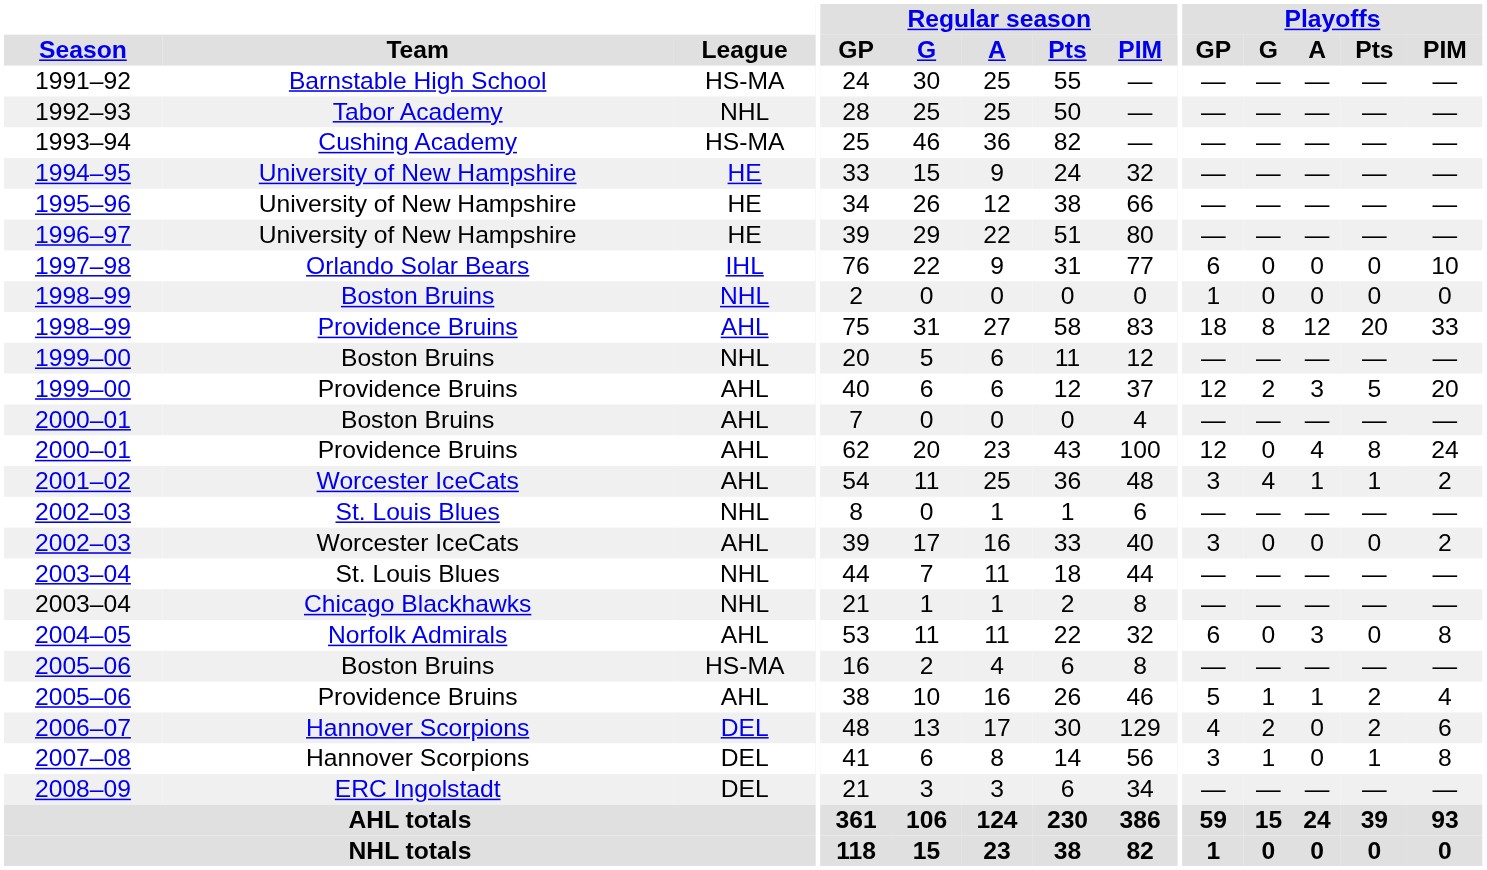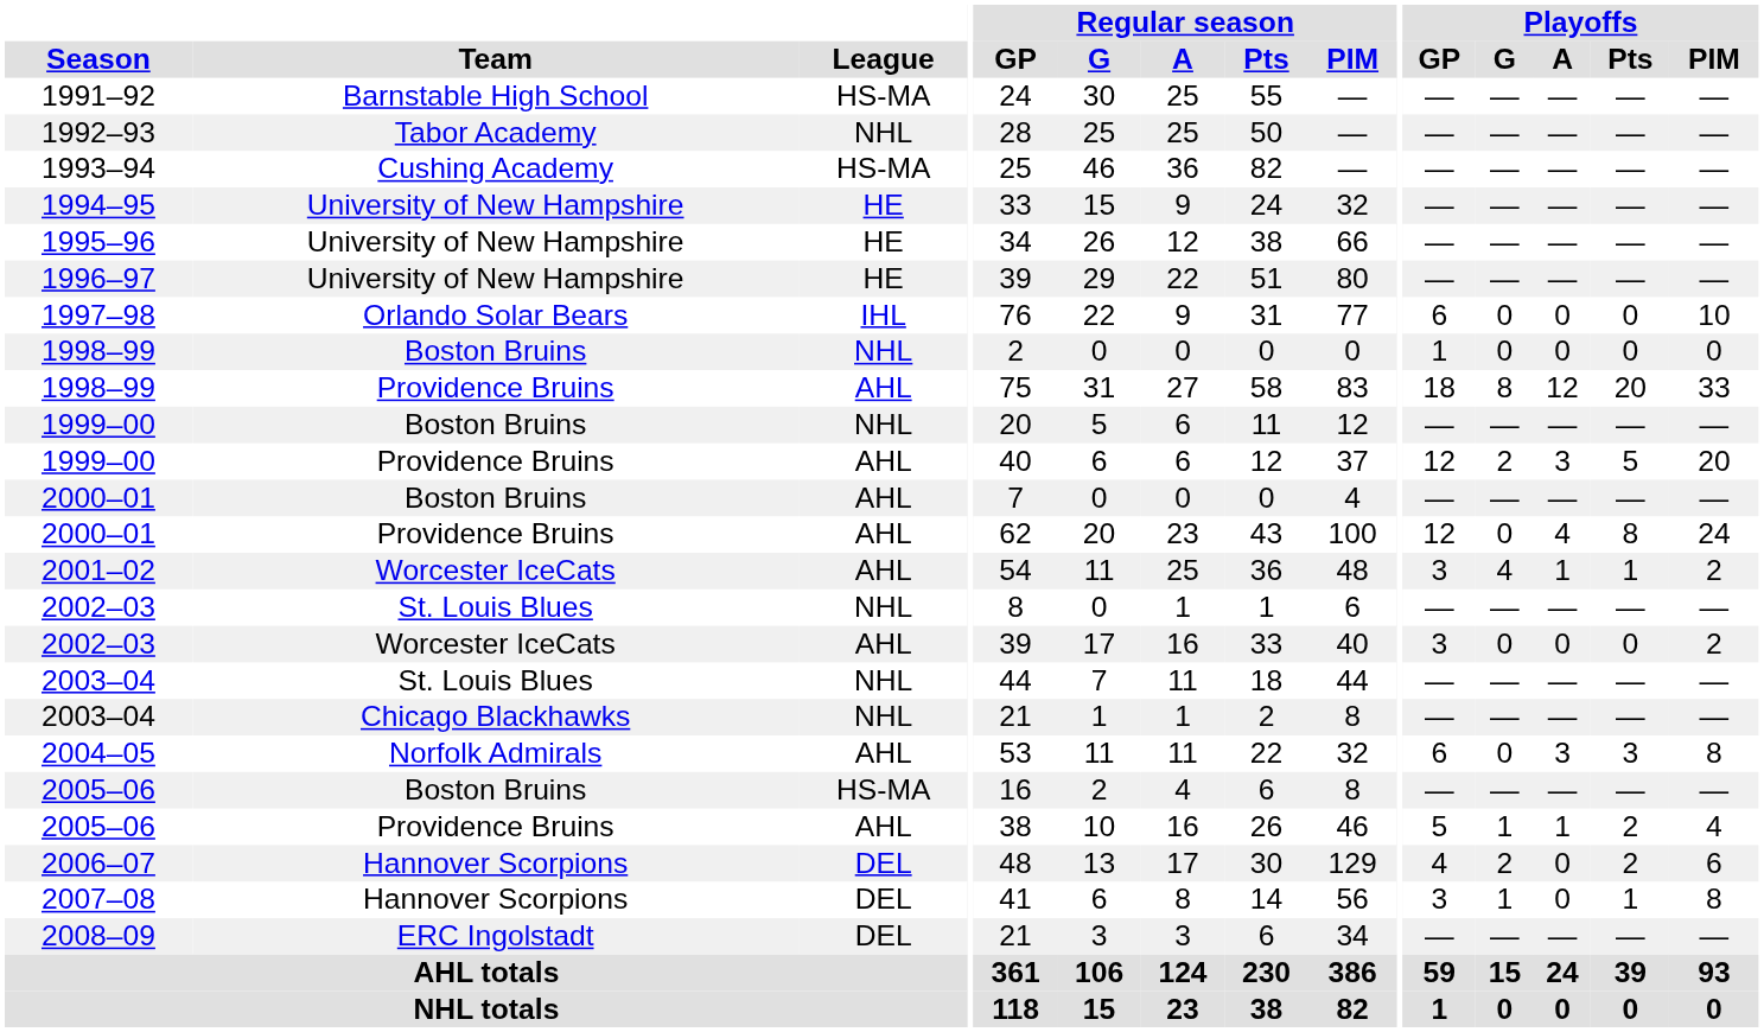 <table border="0" cellpadding="1" cellspacing="0" style="text-align:center; width:60em">
 <tr bgcolor="#e0e0e0">
 <th colspan="3" bgcolor="#ffffff"></th>
 <th rowspan="100" bgcolor="#ffffff"></th>
 <th colspan="5"><a href='#'>Regular season</a></th>
 <th rowspan="100" bgcolor="#ffffff"></th>
 <th colspan="5"><a href='#'>Playoffs</a></th>
 </tr>
 <tr bgcolor="#e0e0e0">
 <th><a href='#'>Season</a></th>
 <th>Team</th>
 <th>League</th>
 <th>GP</th>
 <th><a href='#'>G</a></th>
 <th><a href='#'>A</a></th>
 <th><a href='#'>Pts</a></th>
 <th><a href='#'>PIM</a></th>
 <th>GP</th>
 <th>G</th>
 <th>A</th>
 <th>Pts</th>
 <th>PIM</th>
 </tr>
 <tr>
 <td>1991–92</td>
 <td><a href='#'>Barnstable High School</a></td>
 <td>HS-MA</td>
 <td>24</td>
 <td>30</td>
 <td>25</td>
 <td>55</td>
 <td>—</td>
 <td>—</td>
 <td>—</td>
 <td>—</td>
 <td>—</td>
 <td>—</td>
 </tr>
 <tr bgcolor="#f0f0f0">
 <td>1992–93</td>
 <td><a href='#'>Tabor Academy</a></td>
 <td>NHL</td>
 <td>28</td>
 <td>25</td>
 <td>25</td>
 <td>50</td>
 <td>—</td>
 <td>—</td>
 <td>—</td>
 <td>—</td>
 <td>—</td>
 <td>—</td>
 </tr>
 <tr>
 <td>1993–94</td>
 <td><a href='#'>Cushing Academy</a></td>
 <td>HS-MA</td>
 <td>25</td>
 <td>46</td>
 <td>36</td>
 <td>82</td>
 <td>—</td>
 <td>—</td>
 <td>—</td>
 <td>—</td>
 <td>—</td>
 <td>—</td>
 </tr>
 <tr bgcolor="#f0f0f0">
 <td><a href='#'>1994–95</a></td>
 <td><a href='#'>University of New Hampshire</a></td>
 <td><a href='#'>HE</a></td>
 <td>33</td>
 <td>15</td>
 <td>9</td>
 <td>24</td>
 <td>32</td>
 <td>—</td>
 <td>—</td>
 <td>—</td>
 <td>—</td>
 <td>—</td>
 </tr>
 <tr>
 <td><a href='#'>1995–96</a></td>
 <td>University of New Hampshire</td>
 <td>HE</td>
 <td>34</td>
 <td>26</td>
 <td>12</td>
 <td>38</td>
 <td>66</td>
 <td>—</td>
 <td>—</td>
 <td>—</td>
 <td>—</td>
 <td>—</td>
 </tr>
 <tr bgcolor="#f0f0f0">
 <td><a href='#'>1996–97</a></td>
 <td>University of New Hampshire</td>
 <td>HE</td>
 <td>39</td>
 <td>29</td>
 <td>22</td>
 <td>51</td>
 <td>80</td>
 <td>—</td>
 <td>—</td>
 <td>—</td>
 <td>—</td>
 <td>—</td>
 </tr>
 <tr>
 <td><a href='#'>1997–98</a></td>
 <td><a href='#'>Orlando Solar Bears</a></td>
 <td><a href='#'>IHL</a></td>
 <td>76</td>
 <td>22</td>
 <td>9</td>
 <td>31</td>
 <td>77</td>
 <td>6</td>
 <td>0</td>
 <td>0</td>
 <td>0</td>
 <td>10</td>
 </tr>
 <tr bgcolor="#f0f0f0">
 <td><a href='#'>1998–99</a></td>
 <td><a href='#'>Boston Bruins</a></td>
 <td><a href='#'>NHL</a></td>
 <td>2</td>
 <td>0</td>
 <td>0</td>
 <td>0</td>
 <td>0</td>
 <td>1</td>
 <td>0</td>
 <td>0</td>
 <td>0</td>
 <td>0</td>
 </tr>
 <tr>
 <td><a href='#'>1998–99</a></td>
 <td><a href='#'>Providence Bruins</a></td>
 <td><a href='#'>AHL</a></td>
 <td>75</td>
 <td>31</td>
 <td>27</td>
 <td>58</td>
 <td>83</td>
 <td>18</td>
 <td>8</td>
 <td>12</td>
 <td>20</td>
 <td>33</td>
 </tr>
 <tr bgcolor="#f0f0f0">
 <td><a href='#'>1999–00</a></td>
 <td>Boston Bruins</td>
 <td>NHL</td>
 <td>20</td>
 <td>5</td>
 <td>6</td>
 <td>11</td>
 <td>12</td>
 <td>—</td>
 <td>—</td>
 <td>—</td>
 <td>—</td>
 <td>—</td>
 </tr>
 <tr>
 <td><a href='#'>1999–00</a></td>
 <td>Providence Bruins</td>
 <td>AHL</td>
 <td>40</td>
 <td>6</td>
 <td>6</td>
 <td>12</td>
 <td>37</td>
 <td>12</td>
 <td>2</td>
 <td>3</td>
 <td>5</td>
 <td>20</td>
 </tr>
 <tr bgcolor="#f0f0f0">
 <td><a href='#'>2000–01</a></td>
 <td>Boston Bruins</td>
 <td>AHL</td>
 <td>7</td>
 <td>0</td>
 <td>0</td>
 <td>0</td>
 <td>4</td>
 <td>—</td>
 <td>—</td>
 <td>—</td>
 <td>—</td>
 <td>—</td>
 </tr>
 <tr>
 <td><a href='#'>2000–01</a></td>
 <td>Providence Bruins</td>
 <td>AHL</td>
 <td>62</td>
 <td>20</td>
 <td>23</td>
 <td>43</td>
 <td>100</td>
 <td>12</td>
 <td>0</td>
 <td>4</td>
 <td>8</td>
 <td>24</td>
 </tr>
 <tr bgcolor="#f0f0f0">
 <td><a href='#'>2001–02</a></td>
 <td><a href='#'>Worcester IceCats</a></td>
 <td>AHL</td>
 <td>54</td>
 <td>11</td>
 <td>25</td>
 <td>36</td>
 <td>48</td>
 <td>3</td>
 <td>4</td>
 <td>1</td>
 <td>1</td>
 <td>2</td>
 </tr>
 <tr>
 <td><a href='#'>2002–03</a></td>
 <td><a href='#'>St. Louis Blues</a></td>
 <td>NHL</td>
 <td>8</td>
 <td>0</td>
 <td>1</td>
 <td>1</td>
 <td>6</td>
 <td>—</td>
 <td>—</td>
 <td>—</td>
 <td>—</td>
 <td>—</td>
 </tr>
 <tr bgcolor="#f0f0f0">
 <td><a href='#'>2002–03</a></td>
 <td>Worcester IceCats</td>
 <td>AHL</td>
 <td>39</td>
 <td>17</td>
 <td>16</td>
 <td>33</td>
 <td>40</td>
 <td>3</td>
 <td>0</td>
 <td>0</td>
 <td>0</td>
 <td>2</td>
 </tr>
 <tr>
 <td><a href='#'>2003–04</a></td>
 <td>St. Louis Blues</td>
 <td>NHL</td>
 <td>44</td>
 <td>7</td>
 <td>11</td>
 <td>18</td>
 <td>44</td>
 <td>—</td>
 <td>—</td>
 <td>—</td>
 <td>—</td>
 <td>—</td>
 </tr>
 <tr bgcolor="#f0f0f0">
 <td>2003–04</td>
 <td><a href='#'>Chicago Blackhawks</a></td>
 <td>NHL</td>
 <td>21</td>
 <td>1</td>
 <td>1</td>
 <td>2</td>
 <td>8</td>
 <td>—</td>
 <td>—</td>
 <td>—</td>
 <td>—</td>
 <td>—</td>
 </tr>
 <tr>
 <td><a href='#'>2004–05</a></td>
 <td><a href='#'>Norfolk Admirals</a></td>
 <td>AHL</td>
 <td>53</td>
 <td>11</td>
 <td>11</td>
 <td>22</td>
 <td>32</td>
 <td>6</td>
 <td>0</td>
 <td>3</td>
-<td>0</td>
+<td>3</td>
 <td>8</td>
 </tr>
 <tr bgcolor="#f0f0f0">
 <td><a href='#'>2005–06</a></td>
 <td>Boston Bruins</td>
 <td>HS-MA</td>
 <td>16</td>
 <td>2</td>
 <td>4</td>
 <td>6</td>
 <td>8</td>
 <td>—</td>
 <td>—</td>
 <td>—</td>
 <td>—</td>
 <td>—</td>
 </tr>
 <tr>
 <td><a href='#'>2005–06</a></td>
 <td>Providence Bruins</td>
 <td>AHL</td>
 <td>38</td>
 <td>10</td>
 <td>16</td>
 <td>26</td>
 <td>46</td>
 <td>5</td>
 <td>1</td>
 <td>1</td>
 <td>2</td>
 <td>4</td>
 </tr>
 <tr bgcolor="#f0f0f0">
 <td><a href='#'>2006–07</a></td>
 <td><a href='#'>Hannover Scorpions</a></td>
 <td><a href='#'>DEL</a></td>
 <td>48</td>
 <td>13</td>
 <td>17</td>
 <td>30</td>
 <td>129</td>
 <td>4</td>
 <td>2</td>
 <td>0</td>
 <td>2</td>
 <td>6</td>
 </tr>
 <tr>
 <td><a href='#'>2007–08</a></td>
 <td>Hannover Scorpions</td>
 <td>DEL</td>
 <td>41</td>
 <td>6</td>
 <td>8</td>
 <td>14</td>
 <td>56</td>
 <td>3</td>
 <td>1</td>
 <td>0</td>
 <td>1</td>
 <td>8</td>
 </tr>
 <tr bgcolor="#f0f0f0">
 <td><a href='#'>2008–09</a></td>
 <td><a href='#'>ERC Ingolstadt</a></td>
 <td>DEL</td>
 <td>21</td>
 <td>3</td>
 <td>3</td>
 <td>6</td>
 <td>34</td>
 <td>—</td>
 <td>—</td>
 <td>—</td>
 <td>—</td>
 <td>—</td>
 </tr>
 <tr bgcolor="#e0e0e0">
 <th colspan="3">AHL totals</th>
 <th>361</th>
 <th>106</th>
 <th>124</th>
 <th>230</th>
 <th>386</th>
 <th>59</th>
 <th>15</th>
 <th>24</th>
 <th>39</th>
 <th>93</th>
 </tr>
 <tr bgcolor="#e0e0e0">
 <th colspan="3">NHL totals</th>
 <th>118</th>
 <th>15</th>
 <th>23</th>
 <th>38</th>
 <th>82</th>
 <th>1</th>
 <th>0</th>
 <th>0</th>
 <th>0</th>
 <th>0</th>
 </tr>
 </table>
